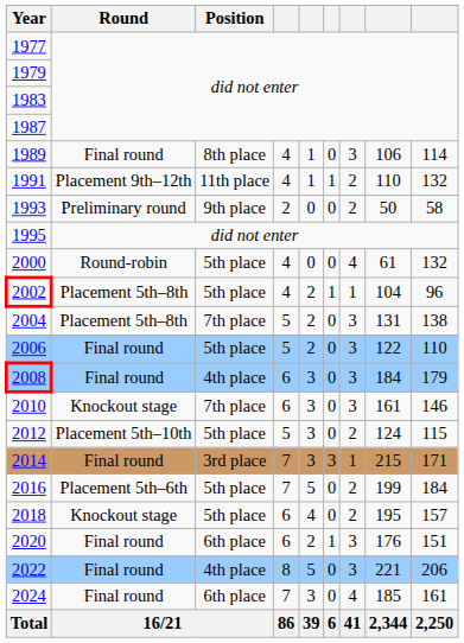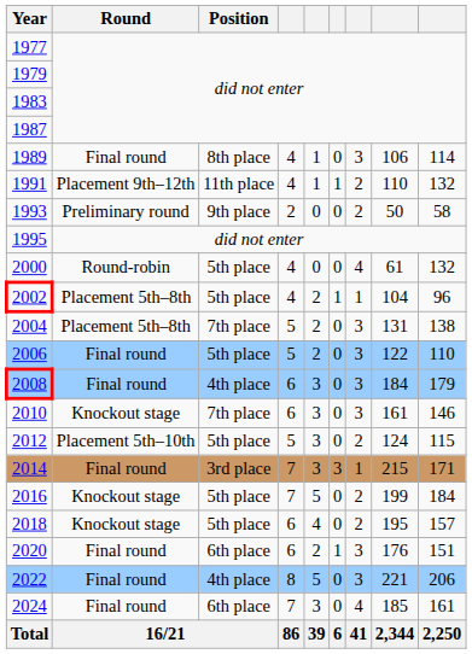 <table class="wikitable" style="text-align: center;">
 <tr>
 <th>Year</th>
 <th>Round</th>
 <th>Position</th>
 <th></th>
 <th></th>
 <th></th>
 <th></th>
 <th></th>
 <th></th>
 </tr>
 <tr>
 <td> <a href='#'>1977</a></td>
 <td rowspan=4 colspan=8><em>did not enter</em></td>
 </tr>
 <tr>
 <td> <a href='#'>1979</a></td>
 </tr>
 <tr>
 <td> <a href='#'>1983</a></td>
 </tr>
 <tr>
 <td> <a href='#'>1987</a></td>
 </tr>
 <tr>
 <td> <a href='#'>1989</a></td>
 <td>Final round</td>
 <td>8th place</td>
 <td>4</td>
 <td>1</td>
 <td>0</td>
 <td>3</td>
 <td>106</td>
 <td>114</td>
 </tr>
 <tr>
 <td> <a href='#'>1991</a></td>
 <td>Placement 9th–12th</td>
 <td>11th place</td>
 <td>4</td>
 <td>1</td>
 <td>1</td>
 <td>2</td>
 <td>110</td>
 <td>132</td>
 </tr>
 <tr>
 <td> <a href='#'>1993</a></td>
 <td>Preliminary round</td>
 <td>9th place</td>
 <td>2</td>
 <td>0</td>
 <td>0</td>
 <td>2</td>
 <td>50</td>
 <td>58</td>
 </tr>
 <tr>
 <td> <a href='#'>1995</a></td>
 <td colspan=8><em>did not enter</em></td>
 </tr>
 <tr>
 <td> <a href='#'>2000</a></td>
 <td>Round-robin</td>
 <td>5th place</td>
 <td>4</td>
 <td>0</td>
 <td>0</td>
 <td>4</td>
 <td>61</td>
 <td>132</td>
 </tr>
 <tr>
 <td style="border: 3px solid red"> <a href='#'>2002</a></td>
 <td>Placement 5th–8th</td>
 <td>5th place</td>
 <td>4</td>
 <td>2</td>
 <td>1</td>
 <td>1</td>
 <td>104</td>
 <td>96</td>
 </tr>
 <tr>
 <td> <a href='#'>2004</a></td>
 <td>Placement 5th–8th</td>
 <td>7th place</td>
 <td>5</td>
 <td>2</td>
 <td>0</td>
 <td>3</td>
 <td>131</td>
 <td>138</td>
 </tr>
 <tr bgcolor=#9acdff>
 <td> <a href='#'>2006</a></td>
 <td>Final round</td>
 <td>5th place</td>
 <td>5</td>
 <td>2</td>
 <td>0</td>
 <td>3</td>
 <td>122</td>
 <td>110</td>
 </tr>
 <tr bgcolor=#9acdff>
 <td style="border: 3px solid red"> <a href='#'>2008</a></td>
 <td>Final round</td>
 <td>4th place</td>
 <td>6</td>
 <td>3</td>
 <td>0</td>
 <td>3</td>
 <td>184</td>
 <td>179</td>
 </tr>
 <tr>
 <td> <a href='#'>2010</a></td>
 <td>Knockout stage</td>
 <td>7th place</td>
 <td>6</td>
 <td>3</td>
 <td>0</td>
 <td>3</td>
 <td>161</td>
 <td>146</td>
 </tr>
 <tr>
 <td> <a href='#'>2012</a></td>
 <td>Placement 5th–10th</td>
 <td>5th place</td>
 <td>5</td>
 <td>3</td>
 <td>0</td>
 <td>2</td>
 <td>124</td>
 <td>115</td>
 </tr>
 <tr bgcolor=#cc9966>
 <td> <a href='#'>2014</a></td>
 <td>Final round</td>
 <td>3rd place</td>
 <td>7</td>
 <td>3</td>
 <td>3</td>
 <td>1</td>
 <td>215</td>
 <td>171</td>
 </tr>
 <tr>
 <td> <a href='#'>2016</a></td>
-<td>Placement 5th–6th</td>
+<td>Knockout stage</td>
 <td>5th place</td>
 <td>7</td>
 <td>5</td>
 <td>0</td>
 <td>2</td>
 <td>199</td>
 <td>184</td>
 </tr>
 <tr>
 <td> <a href='#'>2018</a></td>
 <td>Knockout stage</td>
 <td>5th place</td>
 <td>6</td>
 <td>4</td>
 <td>0</td>
 <td>2</td>
 <td>195</td>
 <td>157</td>
 </tr>
 <tr>
 <td> <a href='#'>2020</a></td>
 <td>Final round</td>
 <td>6th place</td>
 <td>6</td>
 <td>2</td>
 <td>1</td>
 <td>3</td>
 <td>176</td>
 <td>151</td>
 </tr>
 <tr bgcolor=#9acdff>
 <td> <a href='#'>2022</a></td>
 <td>Final round</td>
 <td>4th place</td>
 <td>8</td>
 <td>5</td>
 <td>0</td>
 <td>3</td>
 <td>221</td>
 <td>206</td>
 </tr>
 <tr>
 <td> <a href='#'>2024</a></td>
 <td>Final round</td>
 <td>6th place</td>
 <td>7</td>
 <td>3</td>
 <td>0</td>
 <td>4</td>
 <td>185</td>
 <td>161</td>
 </tr>
 <tr>
 <th>Total</th>
 <th colspan=2>16/21</th>
 <th>86</th>
 <th>39</th>
 <th>6</th>
 <th>41</th>
 <th>2,344</th>
 <th>2,250</th>
 </tr>
 </table>
